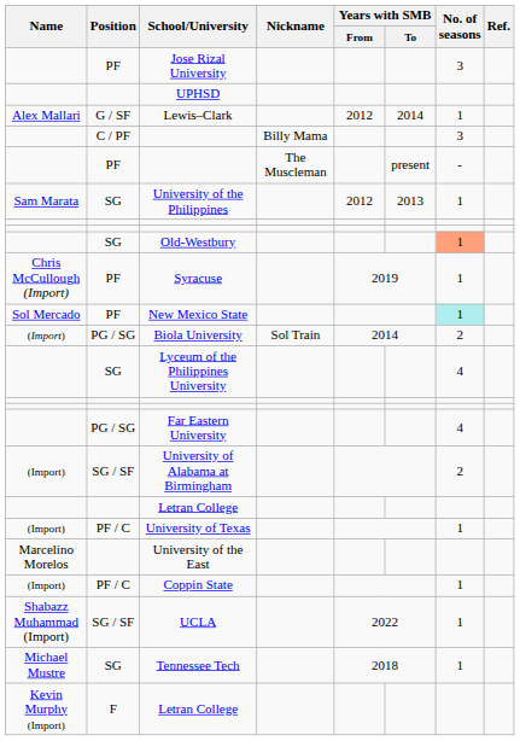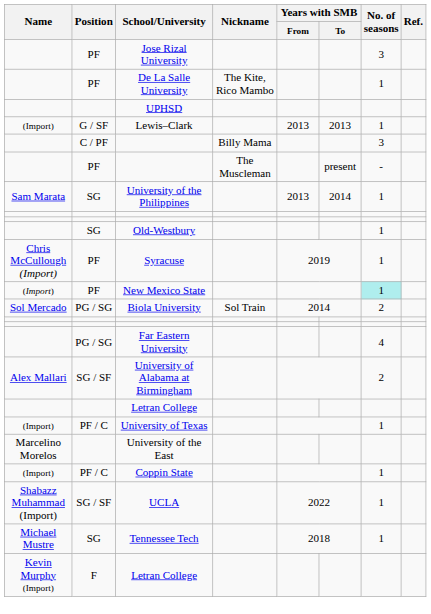 <table class="wikitable sortable" style="text-align:center" width="98%">
 <tr>
 <th style="width:180px;" rowspan="2">Name</th>
 <th rowspan="2">Position</th>
 <th style="width:250px;" rowspan="2">School/University</th>
 <th style="width:180px;" rowspan="2">Nickname</th>
 <th style="width:180px; text-align:center;" colspan="2">Years with SMB</th>
 <th rowspan="2">No. of seasons</th>
 <th rowspan="2"; class=unsortable>Ref.</th>
 </tr>
 <tr>
 <th style="width:10%; text-align:center;"><small>From</small></th>
 <th style="width:10%; text-align:center;"><small>To</small></th>
 </tr>
 <tr>
 <td></td>
 <td>PF</td>
 <td><a href='#'>Jose Rizal University</a></td>
 <td></td>
 <td></td>
 <td></td>
 <td>3</td>
 <td></td>
 </tr>
 <tr>
 <td></td>
+<td>PF</td>
+<td><a href='#'>De La Salle University</a></td>
+<td>The Kite, Rico Mambo</td>
+<td></td>
+<td></td>
+<td>1</td>
+<td></td>
+</tr>
+<tr>
+<td></td>
 <td></td>
 <td><a href='#'>UPHSD</a></td>
 <td></td>
 <td></td>
 <td></td>
 <td></td>
 <td></td>
 </tr>
 <tr>
-<td><a href='#'>Alex Mallari</a></td>
+<td> <small>(Import)</small></td>
 <td>G / SF</td>
 <td>Lewis–Clark</td>
 <td></td>
-<td>2012</td>
-<td>2014</td>
+<td>2013</td>
+<td>2013</td>
 <td>1</td>
 <td></td>
 </tr>
 <tr>
 <td></td>
 <td>C / PF</td>
 <td></td>
 <td>Billy Mama</td>
 <td></td>
 <td></td>
 <td>3</td>
 <td></td>
 </tr>
 <tr>
 <td></td>
 <td>PF</td>
 <td></td>
 <td>The Muscleman</td>
 <td></td>
 <td>present</td>
 <td>-</td>
 <td></td>
 </tr>
 <tr>
 <td><a href='#'>Sam Marata</a></td>
 <td>SG</td>
 <td><a href='#'>University of the Philippines</a></td>
 <td></td>
-<td>2012</td>
 <td>2013</td>
+<td>2014</td>
 <td>1</td>
 <td></td>
 </tr>
 <tr>
 <td></td>
 <td></td>
 <td></td>
 <td></td>
 <td></td>
 <td></td>
 <td></td>
 <td></td>
 </tr>
 <tr>
 <td></td>
 <td></td>
 <td></td>
 <td></td>
 <td></td>
 <td></td>
 <td></td>
 <td></td>
 </tr>
 <tr>
 <td></td>
 <td>SG</td>
 <td><a href='#'>Old-Westbury</a></td>
 <td></td>
 <td></td>
 <td></td>
-<td style="background: lightsalmon;">1</td>
+<td>1</td>
 <td></td>
 </tr>
 <tr>
 <td><a href='#'>Chris McCullough</a> <em>(Import)</em></td>
 <td>PF</td>
 <td><a href='#'>Syracuse</a></td>
 <td></td>
 <td colspan="2">2019</td>
 <td>1</td>
 <td></td>
 </tr>
 <tr>
-<td><a href='#'>Sol Mercado</a></td>
+<td> <small>(<em>Import</em>)</small></td>
 <td>PF</td>
 <td><a href='#'>New Mexico State</a></td>
 <td></td>
 <td colspan="2"></td>
 <td style="background: paleturquoise;">1</td>
 <td></td>
 </tr>
 <tr>
-<td> <small>(<em>Import</em>)</small></td>
+<td><a href='#'>Sol Mercado</a></td>
 <td>PG / SG</td>
 <td><a href='#'>Biola University</a></td>
 <td>Sol Train</td>
 <td colspan="2">2014</td>
 <td>2</td>
-<td></td>
-</tr>
-<tr>
-<td></td>
-<td>SG</td>
-<td><a href='#'>Lyceum of the Philippines University</a></td>
-<td></td>
-<td></td>
-<td></td>
-<td>4</td>
 <td></td>
 </tr>
 <tr>
 <td></td>
 <td></td>
 <td></td>
 <td></td>
 <td></td>
 <td></td>
 <td></td>
 <td></td>
 </tr>
 <tr>
 <td></td>
 <td></td>
 <td></td>
 <td></td>
 <td></td>
 <td></td>
 <td></td>
 <td></td>
 </tr>
 <tr>
 <td></td>
 <td>PG / SG</td>
 <td><a href='#'>Far Eastern University</a></td>
 <td></td>
 <td></td>
 <td></td>
 <td>4</td>
 <td></td>
 </tr>
 <tr>
-<td> <small>(Import)</small></td>
+<td><a href='#'>Alex Mallari</a></td>
 <td>SG / SF</td>
 <td><a href='#'>University of Alabama at Birmingham</a></td>
 <td></td>
 <td colspan="2"><br></td>
 <td>2</td>
 <td></td>
 </tr>
 <tr>
 <td></td>
 <td></td>
 <td><a href='#'>Letran College</a></td>
 <td></td>
 <td></td>
 <td></td>
 <td></td>
 <td></td>
 </tr>
 <tr>
 <td> <small>(Import)</small></td>
 <td>PF / C</td>
 <td><a href='#'>University of Texas</a></td>
 <td></td>
 <td colspan="2"></td>
 <td>1</td>
 <td></td>
 </tr>
 <tr>
 <td>Marcelino Morelos</td>
 <td></td>
 <td>University of the East</td>
 <td></td>
 <td></td>
 <td></td>
 <td></td>
 <td></td>
 </tr>
 <tr>
 <td> <small>(Import)</small></td>
 <td>PF / C</td>
 <td><a href='#'>Coppin State</a></td>
 <td></td>
 <td colspan="2"></td>
 <td>1</td>
 <td></td>
 </tr>
 <tr>
 <td><a href='#'>Shabazz Muhammad</a> (Import)</td>
 <td>SG / SF</td>
 <td><a href='#'>UCLA</a></td>
 <td></td>
 <td colspan="2">2022</td>
 <td>1</td>
 <td></td>
 </tr>
 <tr>
 <td><a href='#'>Michael Mustre</a></td>
 <td>SG</td>
 <td><a href='#'>Tennessee Tech</a></td>
 <td></td>
 <td colspan="2">2018</td>
 <td>1</td>
 <td></td>
 </tr>
 <tr>
 <td><a href='#'>Kevin Murphy</a> <small>(Import)</small></td>
 <td>F</td>
 <td><a href='#'>Letran College</a></td>
 <td></td>
 <td></td>
 <td></td>
 <td></td>
 <td></td>
 </tr>
 </table>
